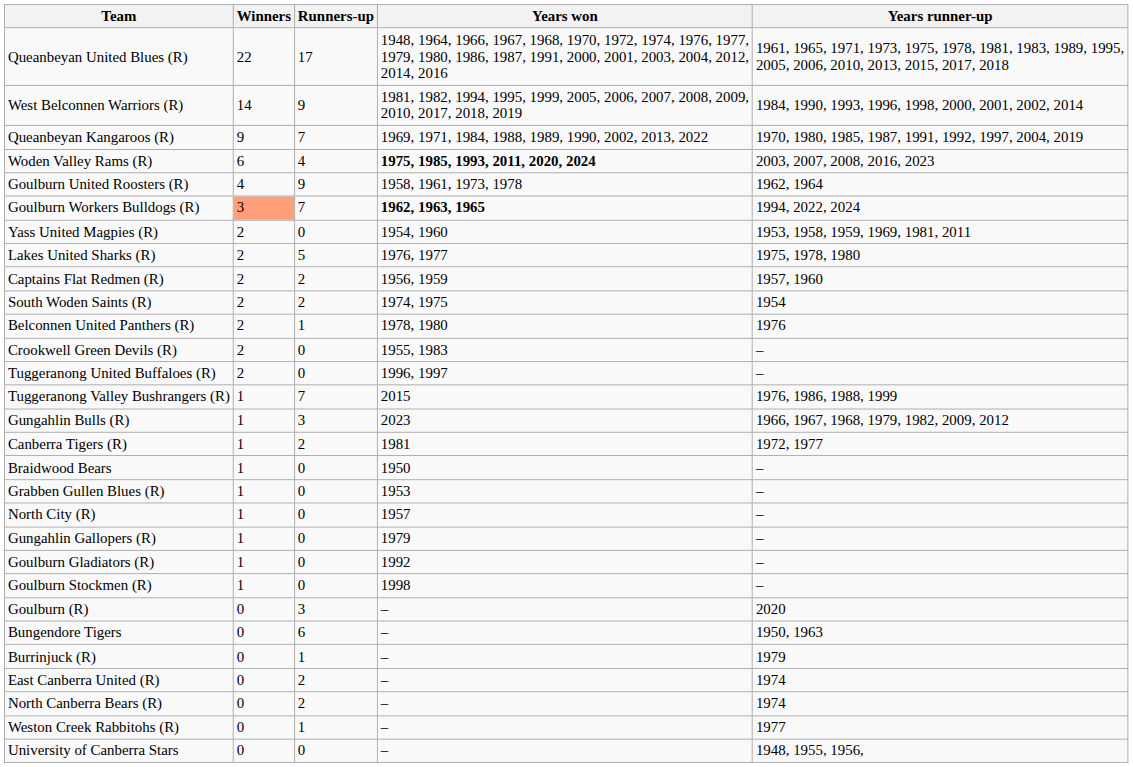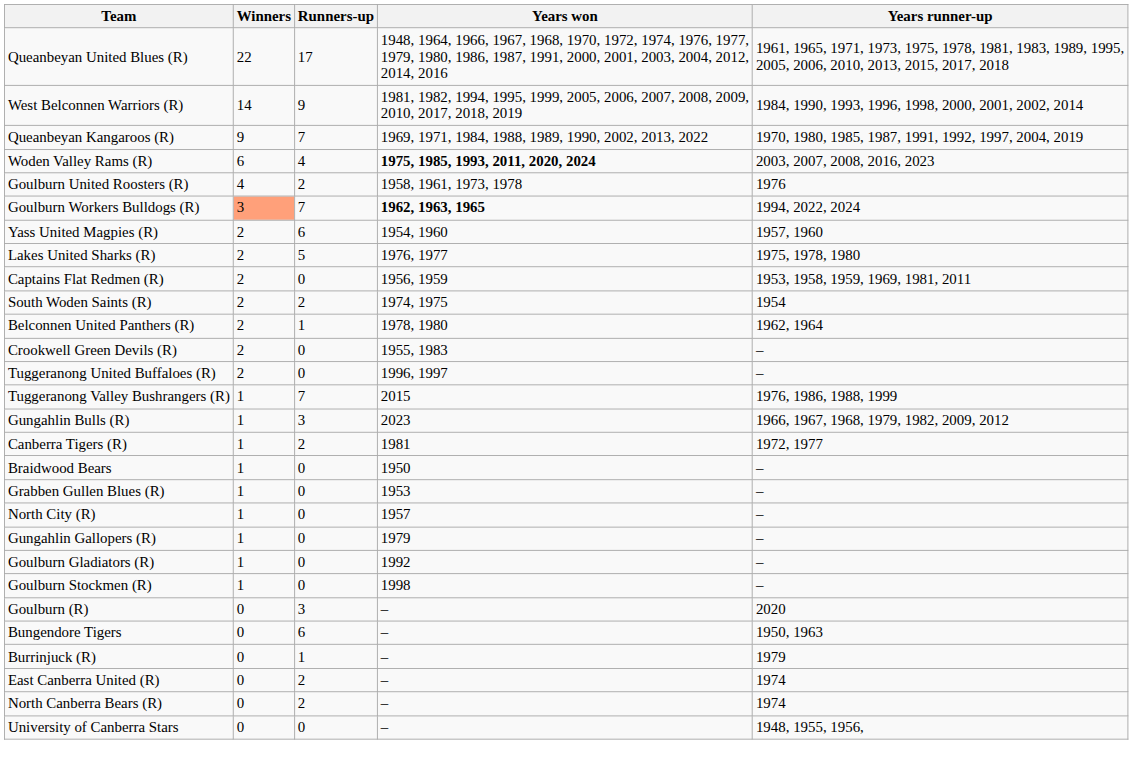 <table class="wikitable sortable">
 <tr>
 <th>Team</th>
 <th>Winners</th>
 <th>Runners-up</th>
 <th>Years won</th>
 <th>Years runner-up</th>
 </tr>
 <tr>
 <td> Queanbeyan United Blues (R)</td>
 <td>22</td>
 <td>17</td>
 <td>1948, 1964, 1966, 1967, 1968, 1970, 1972, 1974, 1976, 1977,<br>1979, 1980, 1986, 1987, 1991, 2000, 2001, 2003, 2004, 2012,<br>2014, 2016</td>
 <td>1961, 1965, 1971, 1973, 1975, 1978, 1981, 1983, 1989, 1995,<br>2005, 2006, 2010, 2013, 2015, 2017, 2018</td>
 </tr>
 <tr>
 <td> West Belconnen Warriors (R)</td>
 <td>14</td>
 <td>9</td>
 <td>1981, 1982, 1994, 1995, 1999, 2005, 2006, 2007, 2008, 2009,<br>2010, 2017, 2018, 2019</td>
 <td>1984, 1990, 1993, 1996, 1998, 2000, 2001, 2002, 2014</td>
 </tr>
 <tr>
 <td> Queanbeyan Kangaroos (R)</td>
 <td>9</td>
 <td>7</td>
 <td>1969, 1971, 1984, 1988, 1989, 1990, 2002, 2013, 2022</td>
 <td>1970, 1980, 1985, 1987, 1991, 1992, 1997, 2004, 2019</td>
 </tr>
 <tr>
 <td> Woden Valley Rams (R)</td>
 <td>6</td>
 <td>4</td>
 <td><strong>1975, 1985, 1993, 2011, 2020, 2024</strong></td>
 <td>2003, 2007, 2008, 2016, 2023</td>
 </tr>
 <tr>
 <td> Goulburn United Roosters (R)</td>
 <td>4</td>
-<td>9</td>
+<td>2</td>
 <td>1958, 1961, 1973, 1978</td>
-<td>1962, 1964</td>
+<td>1976</td>
 </tr>
 <tr>
 <td> Goulburn Workers Bulldogs (R)</td>
 <td style="background: lightsalmon;">3</td>
 <td>7</td>
 <td><strong>1962, 1963, 1965</strong></td>
 <td>1994, 2022, 2024</td>
 </tr>
 <tr>
 <td> Yass United Magpies (R)</td>
 <td>2</td>
-<td>0</td>
+<td>6</td>
 <td>1954, 1960</td>
-<td>1953, 1958, 1959, 1969, 1981, 2011</td>
+<td>1957, 1960</td>
 </tr>
 <tr>
 <td> Lakes United Sharks (R)</td>
 <td>2</td>
 <td>5</td>
 <td>1976, 1977</td>
 <td>1975, 1978, 1980</td>
 </tr>
 <tr>
 <td> Captains Flat Redmen (R)</td>
 <td>2</td>
-<td>2</td>
+<td>0</td>
 <td>1956, 1959</td>
-<td>1957, 1960</td>
+<td>1953, 1958, 1959, 1969, 1981, 2011</td>
 </tr>
 <tr>
 <td> South Woden Saints (R)</td>
 <td>2</td>
 <td>2</td>
 <td>1974, 1975</td>
 <td>1954</td>
 </tr>
 <tr>
 <td> Belconnen United Panthers (R)</td>
 <td>2</td>
 <td>1</td>
 <td>1978, 1980</td>
-<td>1976</td>
+<td>1962, 1964</td>
 </tr>
 <tr>
 <td> Crookwell Green Devils (R)</td>
 <td>2</td>
 <td>0</td>
 <td>1955, 1983</td>
 <td>–</td>
 </tr>
 <tr>
 <td> Tuggeranong United Buffaloes (R)</td>
 <td>2</td>
 <td>0</td>
 <td>1996, 1997</td>
 <td>–</td>
 </tr>
 <tr>
 <td> Tuggeranong Valley Bushrangers (R)</td>
 <td>1</td>
 <td>7</td>
 <td>2015</td>
 <td>1976, 1986, 1988, 1999</td>
 </tr>
 <tr>
 <td> Gungahlin Bulls (R)</td>
 <td>1</td>
 <td>3</td>
 <td>2023</td>
 <td>1966, 1967, 1968, 1979, 1982, 2009, 2012</td>
 </tr>
 <tr>
 <td> Canberra Tigers (R)</td>
 <td>1</td>
 <td>2</td>
 <td>1981</td>
 <td>1972, 1977</td>
 </tr>
 <tr>
 <td> Braidwood Bears</td>
 <td>1</td>
 <td>0</td>
 <td>1950</td>
 <td>–</td>
 </tr>
 <tr>
 <td> Grabben Gullen Blues (R)</td>
 <td>1</td>
 <td>0</td>
 <td>1953</td>
 <td>–</td>
 </tr>
 <tr>
 <td> North City (R)</td>
 <td>1</td>
 <td>0</td>
 <td>1957</td>
 <td>–</td>
 </tr>
 <tr>
 <td> Gungahlin Gallopers (R)</td>
 <td>1</td>
 <td>0</td>
 <td>1979</td>
 <td>–</td>
 </tr>
 <tr>
 <td> Goulburn Gladiators (R)</td>
 <td>1</td>
 <td>0</td>
 <td>1992</td>
 <td>–</td>
 </tr>
 <tr>
 <td> Goulburn Stockmen (R)</td>
 <td>1</td>
 <td>0</td>
 <td>1998</td>
 <td>–</td>
 </tr>
 <tr>
 <td> Goulburn (R)</td>
 <td>0</td>
 <td>3</td>
 <td>–</td>
 <td>2020</td>
 </tr>
 <tr>
 <td> Bungendore Tigers</td>
 <td>0</td>
 <td>6</td>
 <td>–</td>
 <td>1950, 1963</td>
 </tr>
 <tr>
 <td> Burrinjuck (R)</td>
 <td>0</td>
 <td>1</td>
 <td>–</td>
 <td>1979</td>
 </tr>
 <tr>
 <td> East Canberra United (R)</td>
 <td>0</td>
 <td>2</td>
 <td>–</td>
 <td>1974</td>
 </tr>
 <tr>
 <td> North Canberra Bears (R)</td>
 <td>0</td>
 <td>2</td>
 <td>–</td>
 <td>1974</td>
 </tr>
 <tr>
-<td> Weston Creek Rabbitohs (R)</td>
-<td>0</td>
-<td>1</td>
-<td>–</td>
-<td>1977</td>
-</tr>
-<tr>
 <td> University of Canberra Stars</td>
 <td>0</td>
 <td>0</td>
 <td>–</td>
 <td>1948, 1955, 1956,</td>
 </tr>
 </table>
